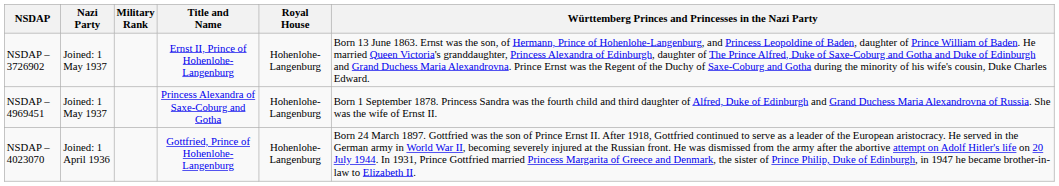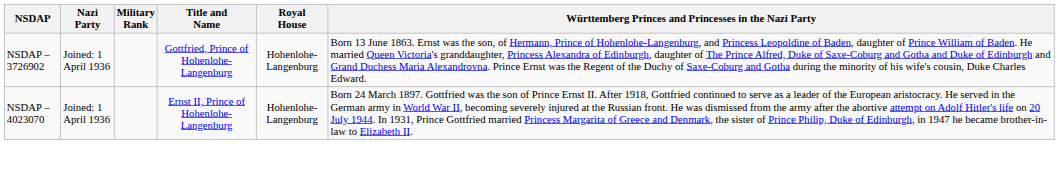 <table class="wikitable">
 <tr>
 <th>NSDAP</th>
 <th>Nazi Party</th>
 <th>Military<br>Rank</th>
 <th>Title and<br>Name</th>
 <th>Royal<br>House</th>
 <th>Württemberg Princes and Princesses in the Nazi Party</th>
 </tr>
 <tr>
 <td>NSDAP – 3726902</td>
-<td>Joined: 1 May 1937</td>
+<td>Joined: 1 April 1936</td>
 <td></td>
-<td align="center"><a href='#'>Ernst II, Prince of Hohenlohe-Langenburg</a></td>
+<td align="center"><a href='#'>Gottfried, Prince of Hohenlohe-Langenburg</a></td>
 <td align="center"> Hohenlohe-Langenburg</td>
 <td>Born 13 June 1863. Ernst was the son, of <a href='#'>Hermann, Prince of Hohenlohe-Langenburg</a>, and <a href='#'>Princess Leopoldine of Baden</a>, daughter of <a href='#'>Prince William of Baden</a>. He married <a href='#'>Queen Victoria</a>'s granddaughter, <a href='#'>Princess Alexandra of Edinburgh</a>, daughter of <a href='#'>The Prince Alfred, Duke of Saxe-Coburg and Gotha and Duke of Edinburgh</a> and <a href='#'>Grand Duchess Maria Alexandrovna</a>. Prince Ernst was the Regent of the Duchy of <a href='#'>Saxe-Coburg and Gotha</a> during the minority of his wife's cousin, Duke Charles Edward.</td>
-</tr>
-<tr>
-<td>NSDAP – 4969451</td>
-<td>Joined: 1 May 1937</td>
-<td></td>
-<td align="center"><a href='#'>Princess Alexandra of Saxe-Coburg and Gotha</a></td>
-<td align="center"> Hohenlohe-Langenburg</td>
-<td> Born 1 September 1878. Princess Sandra was the fourth child and third daughter of <a href='#'>Alfred, Duke of Edinburgh</a> and <a href='#'>Grand Duchess Maria Alexandrovna of Russia</a>. She was the wife of Ernst II.</td>
 </tr>
 <tr>
 <td>NSDAP – 4023070</td>
 <td>Joined: 1 April 1936</td>
 <td></td>
-<td align="center"><a href='#'>Gottfried, Prince of Hohenlohe-Langenburg</a></td>
+<td align="center"><a href='#'>Ernst II, Prince of Hohenlohe-Langenburg</a></td>
 <td align="center"> Hohenlohe-Langenburg</td>
 <td>Born 24 March 1897. Gottfried was the son of Prince Ernst II. After 1918, Gottfried continued to serve as a leader of the European aristocracy. He served in the German army in <a href='#'>World War II</a>, becoming severely injured at the Russian front. He was dismissed from the army after the abortive <a href='#'>attempt on Adolf Hitler's life</a> on <a href='#'>20 July 1944</a>. In 1931, Prince Gottfried married <a href='#'>Princess Margarita of Greece and Denmark</a>, the sister of <a href='#'>Prince Philip, Duke of Edinburgh</a>, in 1947 he became brother-in-law to <a href='#'>Elizabeth II</a>.</td>
 </tr>
 </table>
